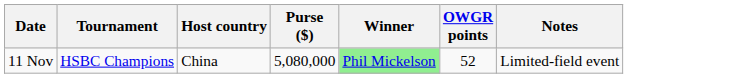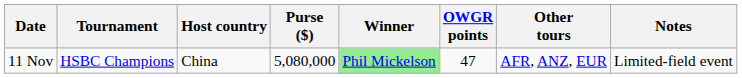 <table class="wikitable" style="font-size:95%">
 <tr>
 <th>Date</th>
 <th>Tournament</th>
 <th>Host country</th>
 <th>Purse<br>($)</th>
 <th>Winner</th>
 <th><a href='#'>OWGR</a><br>points</th>
+<th>Other<br>tours</th>
 <th>Notes</th>
 </tr>
 <tr>
 <td>11 Nov</td>
 <td><a href='#'>HSBC Champions</a></td>
 <td>China</td>
 <td align=right>5,080,000</td>
 <td style="background: lightgreen;"> <a href='#'>Phil Mickelson</a></td>
-<td align=center>52</td>
+<td align=center>47</td>
+<td><a href='#'>AFR</a>, <a href='#'>ANZ</a>, <a href='#'>EUR</a></td>
 <td>Limited-field event</td>
 </tr>
 </table>
